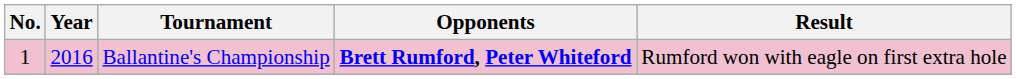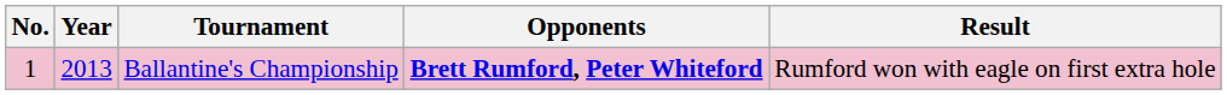 <table class="wikitable" style="font-size:95%;">
 <tr>
 <th>No.</th>
 <th>Year</th>
 <th>Tournament</th>
 <th>Opponents</th>
 <th>Result</th>
 </tr>
 <tr style="background:#F2C1D1;">
 <td align=center>1</td>
-<td><a href='#'>2016</a></td>
+<td><a href='#'>2013</a></td>
 <td><a href='#'>Ballantine's Championship</a></td>
 <td><strong> <a href='#'>Brett Rumford</a>,  <a href='#'>Peter Whiteford</a></strong></td>
 <td>Rumford won with eagle on first extra hole</td>
 </tr>
 </table>
